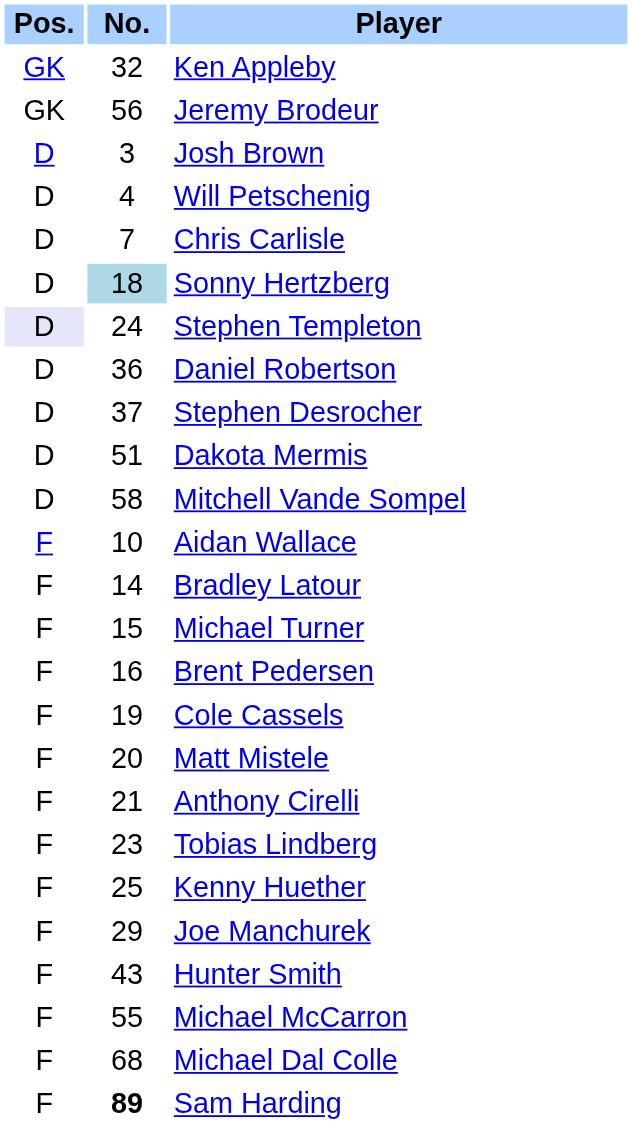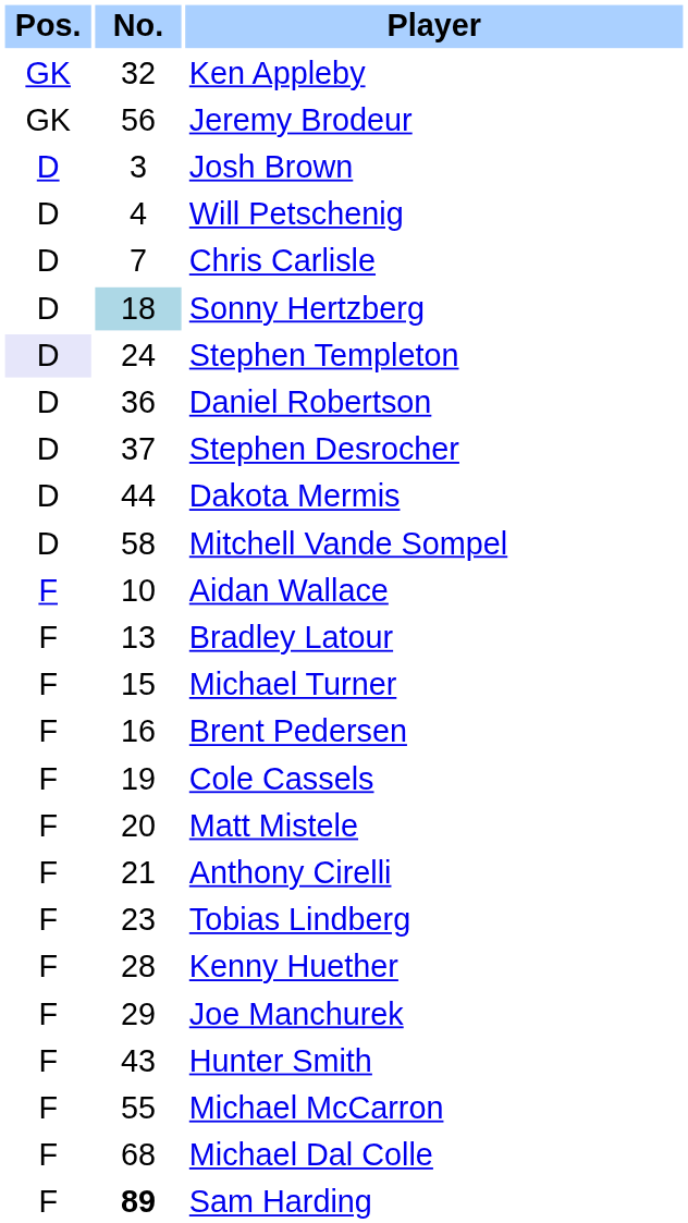 <table border="0" cellspacing="2" cellpadding="2">
 <tr bgcolor=AAD0FF>
 <th width=40>Pos.</th>
 <th width=40>No.</th>
 <th width=250>Player</th>
 </tr>
 <tr>
 <td style="text-align:center;"><a href='#'>GK</a></td>
 <td style="text-align:center;">32</td>
 <td><a href='#'>Ken Appleby</a></td>
 </tr>
 <tr>
 <td style="text-align:center;">GK</td>
 <td style="text-align:center;">56</td>
 <td><a href='#'>Jeremy Brodeur</a></td>
 </tr>
 <tr>
 <td style="text-align:center;"><a href='#'>D</a></td>
 <td style="text-align:center;">3</td>
 <td><a href='#'>Josh Brown</a></td>
 </tr>
 <tr>
 <td style="text-align:center;">D</td>
 <td style="text-align:center;">4</td>
 <td><a href='#'>Will Petschenig</a></td>
 </tr>
 <tr>
 <td style="text-align:center;">D</td>
 <td style="text-align:center;">7</td>
 <td><a href='#'>Chris Carlisle</a></td>
 </tr>
 <tr>
 <td style="text-align:center;">D</td>
 <td style="background: lightblue; text-align:center;">18</td>
 <td><a href='#'>Sonny Hertzberg</a></td>
 </tr>
 <tr>
 <td style="background: lavender; text-align:center;">D</td>
 <td style="text-align:center;">24</td>
 <td><a href='#'>Stephen Templeton</a></td>
 </tr>
 <tr>
 <td style="text-align:center;">D</td>
 <td style="text-align:center;">36</td>
 <td><a href='#'>Daniel Robertson</a></td>
 </tr>
 <tr>
 <td style="text-align:center;">D</td>
 <td style="text-align:center;">37</td>
 <td><a href='#'>Stephen Desrocher</a></td>
 </tr>
 <tr>
 <td style="text-align:center;">D</td>
-<td style="text-align:center;">51</td>
+<td style="text-align:center;">44</td>
 <td><a href='#'>Dakota Mermis</a></td>
 </tr>
 <tr>
 <td style="text-align:center;">D</td>
 <td style="text-align:center;">58</td>
 <td><a href='#'>Mitchell Vande Sompel</a></td>
 </tr>
 <tr>
 <td style="text-align:center;"><a href='#'>F</a></td>
 <td style="text-align:center;">10</td>
 <td><a href='#'>Aidan Wallace</a></td>
 </tr>
 <tr>
 <td style="text-align:center;">F</td>
-<td style="text-align:center;">14</td>
+<td style="text-align:center;">13</td>
 <td><a href='#'>Bradley Latour</a></td>
 </tr>
 <tr>
 <td style="text-align:center;">F</td>
 <td style="text-align:center;">15</td>
 <td><a href='#'>Michael Turner</a></td>
 </tr>
 <tr>
 <td style="text-align:center;">F</td>
 <td style="text-align:center;">16</td>
 <td><a href='#'>Brent Pedersen</a></td>
 </tr>
 <tr>
 <td style="text-align:center;">F</td>
 <td style="text-align:center;">19</td>
 <td><a href='#'>Cole Cassels</a></td>
 </tr>
 <tr>
 <td style="text-align:center;">F</td>
 <td style="text-align:center;">20</td>
 <td><a href='#'>Matt Mistele</a></td>
 </tr>
 <tr>
 <td style="text-align:center;">F</td>
 <td style="text-align:center;">21</td>
 <td><a href='#'>Anthony Cirelli</a></td>
 </tr>
 <tr>
 <td style="text-align:center;">F</td>
 <td style="text-align:center;">23</td>
 <td><a href='#'>Tobias Lindberg</a></td>
 </tr>
 <tr>
 <td style="text-align:center;">F</td>
-<td style="text-align:center;">25</td>
+<td style="text-align:center;">28</td>
 <td><a href='#'>Kenny Huether</a></td>
 </tr>
 <tr>
 <td style="text-align:center;">F</td>
 <td style="text-align:center;">29</td>
 <td><a href='#'>Joe Manchurek</a></td>
 </tr>
 <tr>
 <td style="text-align:center;">F</td>
 <td style="text-align:center;">43</td>
 <td><a href='#'>Hunter Smith</a></td>
 </tr>
 <tr>
 <td style="text-align:center;">F</td>
 <td style="text-align:center;">55</td>
 <td><a href='#'>Michael McCarron</a></td>
 </tr>
 <tr>
 <td style="text-align:center;">F</td>
 <td style="text-align:center;">68</td>
 <td><a href='#'>Michael Dal Colle</a></td>
 </tr>
 <tr>
 <td style="text-align:center;">F</td>
 <td style="text-align:center;"><strong>89</strong></td>
 <td><a href='#'>Sam Harding</a></td>
 </tr>
 </table>
